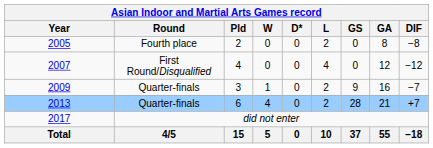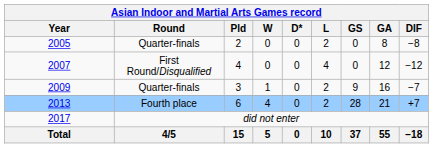 <table class="wikitable" style="text-align: center;font-size:90%;">
 <tr>
 <th colspan=9><a href='#'>Asian Indoor and Martial Arts Games record</a></th>
 </tr>
 <tr>
 <th width=150>Year</th>
 <th width=150>Round</th>
 <th width=35>Pld</th>
 <th width=35>W</th>
 <th width=35>D*</th>
 <th width=35>L</th>
 <th width=35>GS</th>
 <th width=35>GA</th>
 <th width=35>DIF</th>
 </tr>
 <tr>
 <td> <a href='#'>2005</a></td>
-<td>Fourth place</td>
+<td>Quarter-finals</td>
 <td>2</td>
 <td>0</td>
 <td>0</td>
 <td>2</td>
 <td>0</td>
 <td>8</td>
 <td>−8</td>
 </tr>
 <tr>
 <td> <a href='#'>2007</a></td>
 <td>First Round/<em>Disqualified</em></td>
 <td>4</td>
 <td>0</td>
 <td>0</td>
 <td>4</td>
 <td>0</td>
 <td>12</td>
 <td>−12</td>
 </tr>
 <tr>
 <td> <a href='#'>2009</a></td>
 <td>Quarter-finals</td>
 <td>3</td>
 <td>1</td>
 <td>0</td>
 <td>2</td>
 <td>9</td>
 <td>16</td>
 <td>−7</td>
 </tr>
 <tr bgcolor=#9acdff>
 <td> <a href='#'>2013</a></td>
-<td>Quarter-finals</td>
+<td>Fourth place</td>
 <td>6</td>
 <td>4</td>
 <td>0</td>
 <td>2</td>
 <td>28</td>
 <td>21</td>
 <td>+7</td>
 </tr>
 <tr>
 <td> <a href='#'>2017</a></td>
 <td colspan="8"><em>did not enter</em></td>
 </tr>
 <tr>
 <th><strong>Total</strong></th>
 <th>4/5</th>
 <th>15</th>
 <th>5</th>
 <th>0</th>
 <th>10</th>
 <th>37</th>
 <th>55</th>
 <th>−18</th>
 </tr>
 </table>
